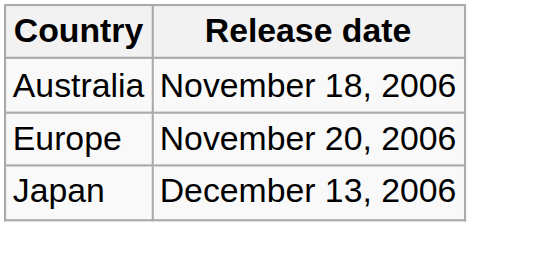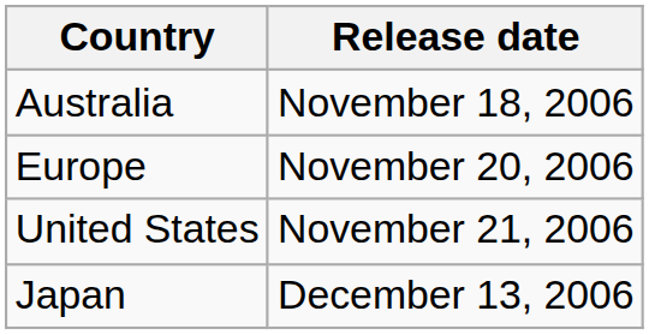 <table class="wikitable sortable">
 <tr>
 <th>Country</th>
 <th>Release date</th>
 </tr>
 <tr>
 <td>Australia</td>
 <td>November 18, 2006</td>
 </tr>
 <tr>
 <td>Europe</td>
 <td>November 20, 2006</td>
 </tr>
 <tr>
+<td>United States</td>
+<td>November 21, 2006</td>
+</tr>
+<tr>
 <td>Japan</td>
 <td>December 13, 2006</td>
 </tr>
 </table>
